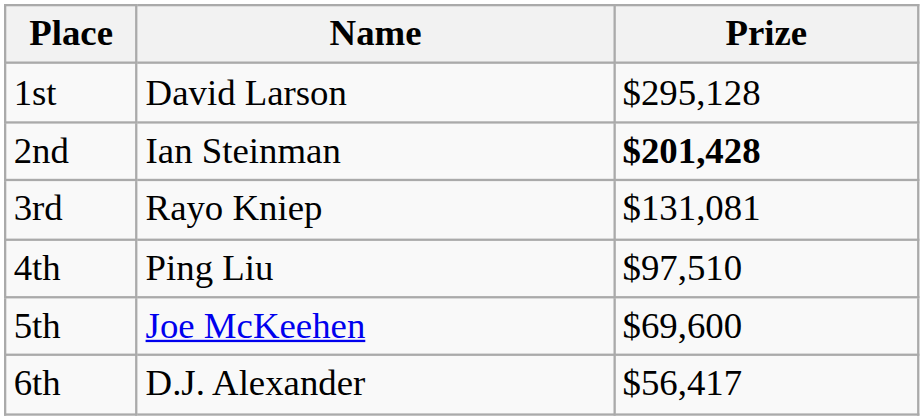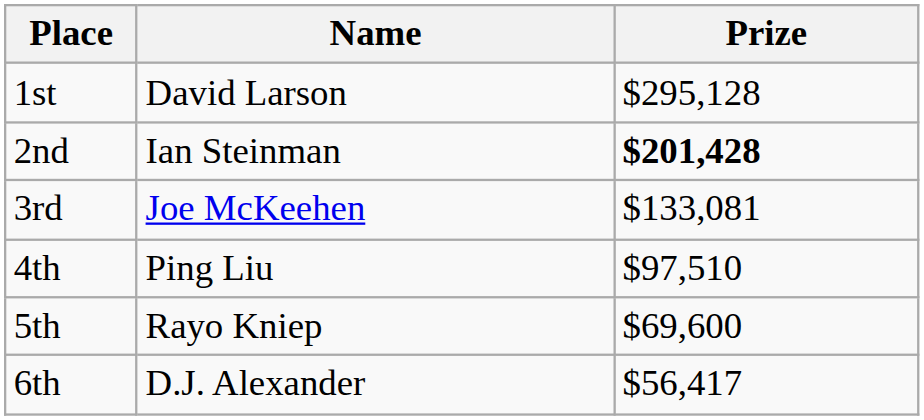 <table class="wikitable">
 <tr>
 <th style="width:50px;">Place</th>
 <th style="width:200px;">Name</th>
 <th style="width:125px;">Prize</th>
 </tr>
 <tr>
 <td>1st</td>
 <td> David Larson</td>
 <td>$295,128</td>
 </tr>
 <tr>
 <td>2nd</td>
 <td> Ian Steinman</td>
 <td><strong>$201,428</strong></td>
 </tr>
 <tr>
 <td>3rd</td>
-<td> Rayo Kniep</td>
-<td>$131,081</td>
+<td> <a href='#'>Joe McKeehen</a></td>
+<td>$133,081</td>
 </tr>
 <tr>
 <td>4th</td>
 <td> Ping Liu</td>
 <td>$97,510</td>
 </tr>
 <tr>
 <td>5th</td>
-<td> <a href='#'>Joe McKeehen</a></td>
+<td> Rayo Kniep</td>
 <td>$69,600</td>
 </tr>
 <tr>
 <td>6th</td>
 <td> D.J. Alexander</td>
 <td>$56,417</td>
 </tr>
 </table>
